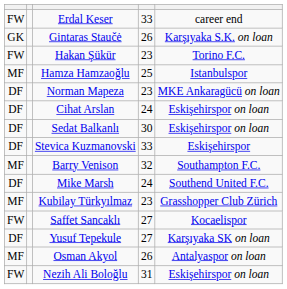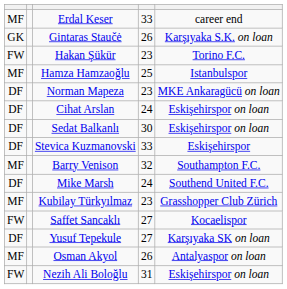 <table class="wikitable sortable" style="text-align: center">
 <tr>
 <th></th>
 <th></th>
 <th></th>
 <th></th>
 <th></th>
 </tr>
 <tr>
-<td>FW</td>
+<td>MF</td>
 <td></td>
 <td><a href='#'>Erdal Keser</a></td>
 <td>33</td>
 <td>career end</td>
 </tr>
 <tr>
 <td>GK</td>
 <td></td>
 <td><a href='#'>Gintaras Staučė</a></td>
 <td>26</td>
 <td><a href='#'>Karşıyaka S.K.</a> <em>on loan</em></td>
 </tr>
 <tr>
 <td>FW</td>
 <td></td>
 <td><a href='#'>Hakan Şükür</a></td>
 <td>23</td>
 <td><a href='#'>Torino F.C.</a></td>
 </tr>
 <tr>
 <td>MF</td>
 <td></td>
 <td><a href='#'>Hamza Hamzaoğlu</a></td>
 <td>25</td>
 <td><a href='#'>Istanbulspor</a></td>
 </tr>
 <tr>
 <td>DF</td>
 <td></td>
 <td><a href='#'>Norman Mapeza</a></td>
 <td>23</td>
 <td><a href='#'>MKE Ankaragücü</a> <em>on loan</em></td>
 </tr>
 <tr>
 <td>DF</td>
 <td></td>
 <td><a href='#'>Cihat Arslan</a></td>
 <td>24</td>
 <td><a href='#'>Eskişehirspor</a> <em>on loan</em></td>
 </tr>
 <tr>
 <td>DF</td>
 <td></td>
 <td><a href='#'>Sedat Balkanlı</a></td>
 <td>30</td>
 <td><a href='#'>Eskişehirspor</a> <em>on loan</em></td>
 </tr>
 <tr>
 <td>DF</td>
 <td></td>
 <td><a href='#'>Stevica Kuzmanovski</a></td>
 <td>33</td>
 <td><a href='#'>Eskişehirspor</a></td>
 </tr>
 <tr>
 <td>MF</td>
 <td></td>
 <td><a href='#'>Barry Venison</a></td>
 <td>32</td>
 <td><a href='#'>Southampton F.C.</a></td>
 </tr>
 <tr>
 <td>DF</td>
 <td></td>
 <td><a href='#'>Mike Marsh</a></td>
 <td>24</td>
 <td><a href='#'>Southend United F.C.</a></td>
 </tr>
 <tr>
 <td>MF</td>
 <td></td>
 <td><a href='#'>Kubilay Türkyılmaz</a></td>
 <td>23</td>
 <td><a href='#'>Grasshopper Club Zürich</a></td>
 </tr>
 <tr>
 <td>FW</td>
 <td></td>
 <td><a href='#'>Saffet Sancaklı</a></td>
 <td>27</td>
 <td><a href='#'>Kocaelispor</a></td>
 </tr>
 <tr>
 <td>DF</td>
 <td></td>
 <td><a href='#'>Yusuf Tepekule</a></td>
 <td>27</td>
 <td><a href='#'>Karşıyaka SK</a> <em>on loan</em></td>
 </tr>
 <tr>
 <td>MF</td>
 <td></td>
 <td><a href='#'>Osman Akyol</a></td>
 <td>26</td>
 <td><a href='#'>Antalyaspor</a> <em>on loan</em></td>
 </tr>
 <tr>
 <td>FW</td>
 <td></td>
 <td><a href='#'>Nezih Ali Boloğlu</a></td>
 <td>31</td>
 <td><a href='#'>Eskişehirspor</a> <em>on loan</em></td>
 </tr>
 </table>
